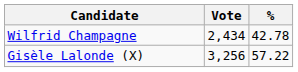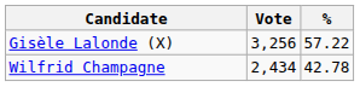 <table class="wikitable">
 <tr>
 <th bgcolor="#DDDDFF" width="200px">Candidate</th>
 <th bgcolor="#DDDDFF">Vote</th>
 <th bgcolor="#DDDDFF">%</th>
 </tr>
 <tr>
+<td><a href='#'>Gisèle Lalonde</a> (X)</td>
+<td>3,256</td>
+<td>57.22</td>
+</tr>
+<tr>
 <td><a href='#'>Wilfrid Champagne</a></td>
 <td>2,434</td>
 <td>42.78</td>
 </tr>
-<tr>
-<td><a href='#'>Gisèle Lalonde</a> (X)</td>
-<td>3,256</td>
-<td>57.22</td>
-</tr>
 </table>
